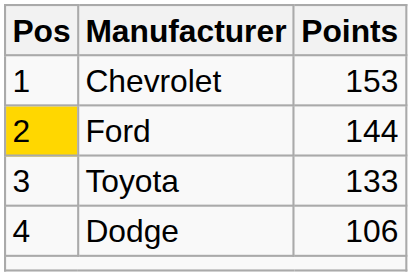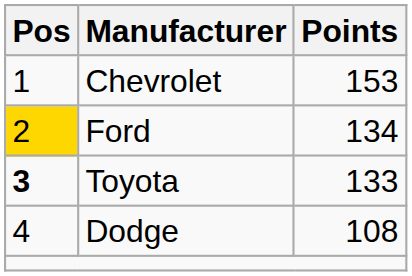 <table class="wikitable" style="font-size: 95%;">
 <tr>
 <th>Pos</th>
 <th>Manufacturer</th>
 <th>Points</th>
 </tr>
 <tr>
 <td>1</td>
 <td>Chevrolet</td>
 <td style="text-align:right;">153</td>
 </tr>
 <tr>
 <td style="background: gold;">2</td>
 <td>Ford</td>
-<td style="text-align:right;">144</td>
+<td style="text-align:right;">134</td>
 </tr>
 <tr>
-<td>3</td>
+<td><strong>3</strong></td>
 <td>Toyota</td>
 <td style="text-align:right;">133</td>
 </tr>
 <tr>
 <td>4</td>
 <td>Dodge</td>
-<td style="text-align:right;">106</td>
+<td style="text-align:right;">108</td>
 </tr>
 <tr class="sortbottom">
 <td colspan="9"></td>
 </tr>
 </table>
